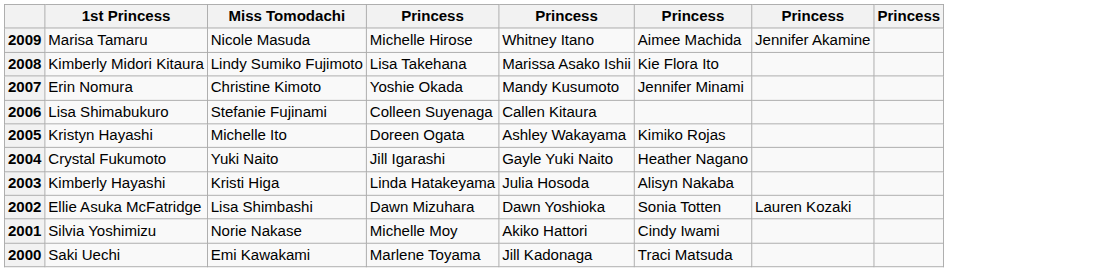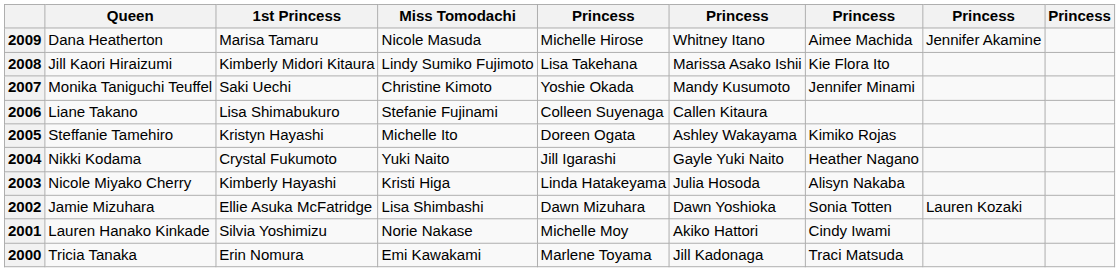 <table class="wikitable">
 <tr>
 <th></th>
+<th>Queen</th>
 <th>1st Princess</th>
 <th>Miss Tomodachi</th>
 <th>Princess</th>
 <th>Princess</th>
 <th>Princess</th>
 <th>Princess</th>
 <th>Princess</th>
 </tr>
 <tr>
 <th>2009</th>
+<td>Dana Heatherton</td>
 <td>Marisa Tamaru</td>
 <td>Nicole Masuda</td>
 <td>Michelle Hirose</td>
 <td>Whitney Itano</td>
 <td>Aimee Machida</td>
 <td>Jennifer Akamine</td>
 <td></td>
 </tr>
 <tr>
 <th>2008</th>
+<td>Jill Kaori Hiraizumi</td>
 <td>Kimberly Midori Kitaura</td>
 <td>Lindy Sumiko Fujimoto</td>
 <td>Lisa Takehana</td>
 <td>Marissa Asako Ishii</td>
 <td>Kie Flora Ito</td>
 <td></td>
 <td></td>
 </tr>
 <tr>
 <th>2007</th>
-<td>Erin Nomura</td>
+<td>Monika Taniguchi Teuffel</td>
+<td>Saki Uechi</td>
 <td>Christine Kimoto</td>
 <td>Yoshie Okada</td>
 <td>Mandy Kusumoto</td>
 <td>Jennifer Minami</td>
 <td></td>
 <td></td>
 </tr>
 <tr>
 <th>2006</th>
+<td>Liane Takano</td>
 <td>Lisa Shimabukuro</td>
 <td>Stefanie Fujinami</td>
 <td>Colleen Suyenaga</td>
 <td>Callen Kitaura</td>
 <td></td>
 <td></td>
 <td></td>
 </tr>
 <tr>
 <th>2005</th>
+<td>Steffanie Tamehiro</td>
 <td>Kristyn Hayashi</td>
 <td>Michelle Ito</td>
 <td>Doreen Ogata</td>
 <td>Ashley Wakayama</td>
 <td>Kimiko Rojas</td>
 <td></td>
 <td></td>
 </tr>
 <tr>
 <th>2004</th>
+<td>Nikki Kodama</td>
 <td>Crystal Fukumoto</td>
 <td>Yuki Naito</td>
 <td>Jill Igarashi</td>
 <td>Gayle Yuki Naito</td>
 <td>Heather Nagano</td>
 <td></td>
 <td></td>
 </tr>
 <tr>
 <th>2003</th>
+<td>Nicole Miyako Cherry</td>
 <td>Kimberly Hayashi</td>
 <td>Kristi Higa</td>
 <td>Linda Hatakeyama</td>
 <td>Julia Hosoda</td>
 <td>Alisyn Nakaba</td>
 <td></td>
 <td></td>
 </tr>
 <tr>
 <th>2002</th>
+<td>Jamie Mizuhara</td>
 <td>Ellie Asuka McFatridge</td>
 <td>Lisa Shimbashi</td>
 <td>Dawn Mizuhara</td>
 <td>Dawn Yoshioka</td>
 <td>Sonia Totten</td>
 <td>Lauren Kozaki</td>
 <td></td>
 </tr>
 <tr>
 <th>2001</th>
+<td>Lauren Hanako Kinkade</td>
 <td>Silvia Yoshimizu</td>
 <td>Norie Nakase</td>
 <td>Michelle Moy</td>
 <td>Akiko Hattori</td>
 <td>Cindy Iwami</td>
 <td></td>
 <td></td>
 </tr>
 <tr>
 <th>2000</th>
-<td>Saki Uechi</td>
+<td>Tricia Tanaka</td>
+<td>Erin Nomura</td>
 <td>Emi Kawakami</td>
 <td>Marlene Toyama</td>
 <td>Jill Kadonaga</td>
 <td>Traci Matsuda</td>
 <td></td>
 <td></td>
 </tr>
 </table>
